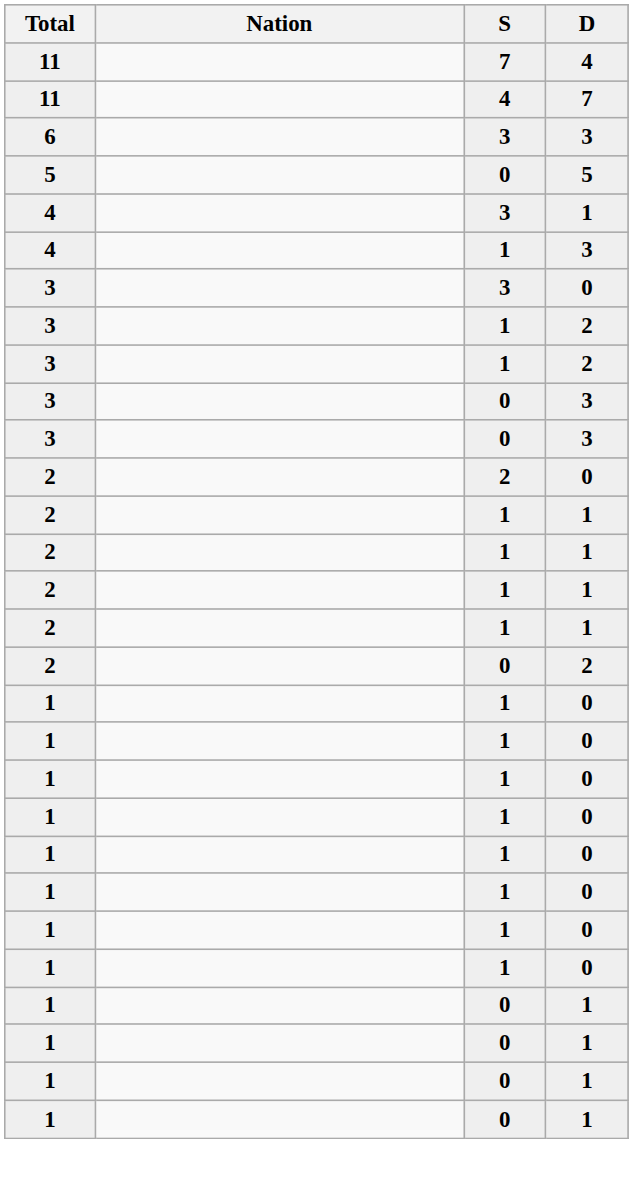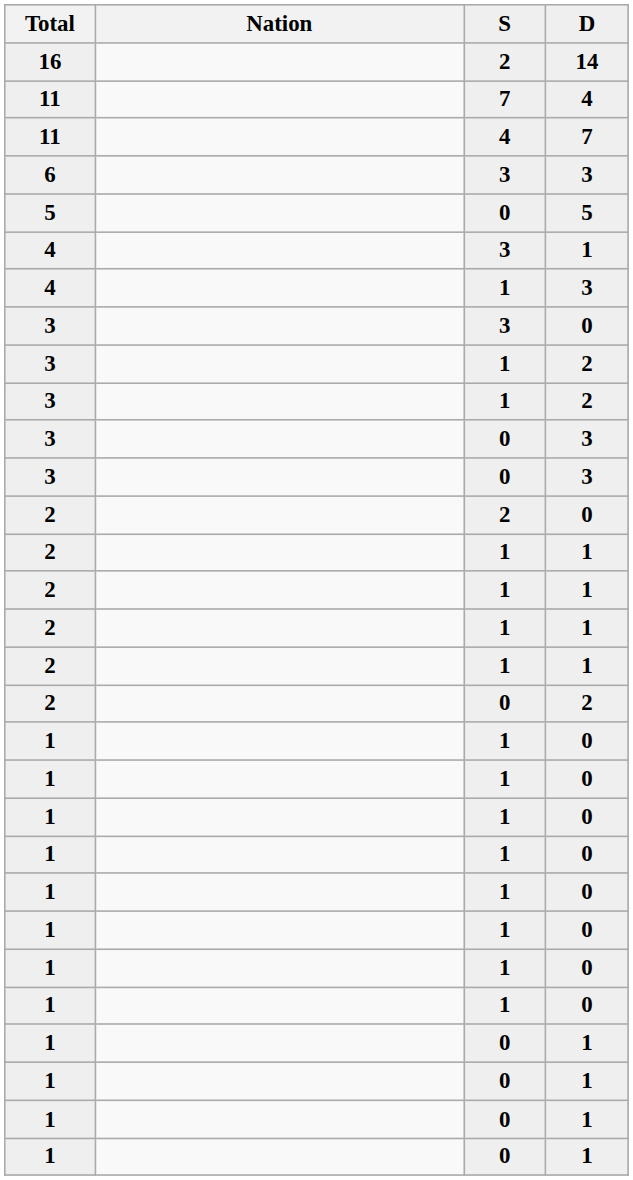 <table class="wikitable" style="font-size:90%;">
 <tr>
 <th width=50>Total</th>
 <th width=225>Nation</th>
 <th width=45 style="background:#efefef"> S </th>
 <th width=45 style="background:#efefef"> D </th>
+</tr>
+<tr align=center>
+<td bgcolor=#efefef><strong>16</strong></td>
+<td align=left></td>
+<td bgcolor=#efefef><strong>2</strong></td>
+<td bgcolor=#efefef><strong>14</strong></td>
 </tr>
 <tr align=center>
 <td bgcolor=#efefef><strong>11</strong></td>
 <td align=left></td>
 <td bgcolor=#efefef><strong>7</strong></td>
 <td bgcolor=#efefef><strong>4</strong></td>
 </tr>
 <tr align=center>
 <td bgcolor=#efefef><strong>11</strong></td>
 <td align=left></td>
 <td bgcolor=#efefef><strong>4</strong></td>
 <td bgcolor=#efefef><strong>7</strong></td>
 </tr>
 <tr align=center>
 <td bgcolor=#efefef><strong>6</strong></td>
 <td align=left></td>
 <td bgcolor=#efefef><strong>3</strong></td>
 <td bgcolor=#efefef><strong>3</strong></td>
 </tr>
 <tr align=center>
 <td bgcolor=#efefef><strong>5</strong></td>
 <td align=left></td>
 <td bgcolor=#efefef><strong>0</strong></td>
 <td bgcolor=#efefef><strong>5</strong></td>
 </tr>
 <tr align=center>
 <td bgcolor=#efefef><strong>4</strong></td>
 <td align=left></td>
 <td bgcolor=#efefef><strong>3</strong></td>
 <td bgcolor=#efefef><strong>1</strong></td>
 </tr>
 <tr align=center>
 <td bgcolor=#efefef><strong>4</strong></td>
 <td align=left></td>
 <td bgcolor=#efefef><strong>1</strong></td>
 <td bgcolor=#efefef><strong>3</strong></td>
 </tr>
 <tr align=center>
 <td bgcolor=#efefef><strong>3</strong></td>
 <td align=left></td>
 <td bgcolor=#efefef><strong>3</strong></td>
 <td bgcolor=#efefef><strong>0</strong></td>
 </tr>
 <tr align=center>
 <td bgcolor=#efefef><strong>3</strong></td>
 <td align=left></td>
 <td bgcolor=#efefef><strong>1</strong></td>
 <td bgcolor=#efefef><strong>2</strong></td>
 </tr>
 <tr align=center>
 <td bgcolor=#efefef><strong>3</strong></td>
 <td align=left></td>
 <td bgcolor=#efefef><strong>1</strong></td>
 <td bgcolor=#efefef><strong>2</strong></td>
 </tr>
 <tr align=center>
 <td bgcolor=#efefef><strong>3</strong></td>
 <td align=left></td>
 <td bgcolor=#efefef><strong>0</strong></td>
 <td bgcolor=#efefef><strong>3</strong></td>
 </tr>
 <tr align=center>
 <td bgcolor=#efefef><strong>3</strong></td>
 <td align=left></td>
 <td bgcolor=#efefef><strong>0</strong></td>
 <td bgcolor=#efefef><strong>3</strong></td>
 </tr>
 <tr align=center>
 <td bgcolor=#efefef><strong>2</strong></td>
 <td align=left></td>
 <td bgcolor=#efefef><strong>2</strong></td>
 <td bgcolor=#efefef><strong>0</strong></td>
 </tr>
 <tr align=center>
 <td bgcolor=#efefef><strong>2</strong></td>
 <td align=left></td>
 <td bgcolor=#efefef><strong>1</strong></td>
 <td bgcolor=#efefef><strong>1</strong></td>
 </tr>
 <tr align=center>
 <td bgcolor=#efefef><strong>2</strong></td>
 <td align=left></td>
 <td bgcolor=#efefef><strong>1</strong></td>
 <td bgcolor=#efefef><strong>1</strong></td>
 </tr>
 <tr align=center>
 <td bgcolor=#efefef><strong>2</strong></td>
 <td align=left></td>
 <td bgcolor=#efefef><strong>1</strong></td>
 <td bgcolor=#efefef><strong>1</strong></td>
 </tr>
 <tr align=center>
 <td bgcolor=#efefef><strong>2</strong></td>
 <td align=left></td>
 <td bgcolor=#efefef><strong>1</strong></td>
 <td bgcolor=#efefef><strong>1</strong></td>
 </tr>
 <tr align=center>
 <td bgcolor=#efefef><strong>2</strong></td>
 <td align=left></td>
 <td bgcolor=#efefef><strong>0</strong></td>
 <td bgcolor=#efefef><strong>2</strong></td>
 </tr>
 <tr align=center>
 <td bgcolor=#efefef><strong>1</strong></td>
 <td align=left></td>
 <td bgcolor=#efefef><strong>1</strong></td>
 <td bgcolor=#efefef><strong>0</strong></td>
 </tr>
 <tr align=center>
 <td bgcolor=#efefef><strong>1</strong></td>
 <td align=left></td>
 <td bgcolor=#efefef><strong>1</strong></td>
 <td bgcolor=#efefef><strong>0</strong></td>
 </tr>
 <tr align=center>
 <td bgcolor=#efefef><strong>1</strong></td>
 <td align=left></td>
 <td bgcolor=#efefef><strong>1</strong></td>
 <td bgcolor=#efefef><strong>0</strong></td>
 </tr>
 <tr align=center>
 <td bgcolor=#efefef><strong>1</strong></td>
 <td align=left></td>
 <td bgcolor=#efefef><strong>1</strong></td>
 <td bgcolor=#efefef><strong>0</strong></td>
 </tr>
 <tr align=center>
 <td bgcolor=#efefef><strong>1</strong></td>
 <td align=left></td>
 <td bgcolor=#efefef><strong>1</strong></td>
 <td bgcolor=#efefef><strong>0</strong></td>
 </tr>
 <tr align=center>
 <td bgcolor=#efefef><strong>1</strong></td>
 <td align=left></td>
 <td bgcolor=#efefef><strong>1</strong></td>
 <td bgcolor=#efefef><strong>0</strong></td>
 </tr>
 <tr align=center>
 <td bgcolor=#efefef><strong>1</strong></td>
 <td align=left></td>
 <td bgcolor=#efefef><strong>1</strong></td>
 <td bgcolor=#efefef><strong>0</strong></td>
 </tr>
 <tr align=center>
 <td bgcolor=#efefef><strong>1</strong></td>
 <td align=left></td>
 <td bgcolor=#efefef><strong>1</strong></td>
 <td bgcolor=#efefef><strong>0</strong></td>
 </tr>
 <tr align=center>
 <td bgcolor=#efefef><strong>1</strong></td>
 <td align=left></td>
 <td bgcolor=#efefef><strong>0</strong></td>
 <td bgcolor=#efefef><strong>1</strong></td>
 </tr>
 <tr align=center>
 <td bgcolor=#efefef><strong>1</strong></td>
 <td align=left></td>
 <td bgcolor=#efefef><strong>0</strong></td>
 <td bgcolor=#efefef><strong>1</strong></td>
 </tr>
 <tr align=center>
 <td bgcolor=#efefef><strong>1</strong></td>
 <td align=left></td>
 <td bgcolor=#efefef><strong>0</strong></td>
 <td bgcolor=#efefef><strong>1</strong></td>
 </tr>
 <tr align=center>
 <td bgcolor=#efefef><strong>1</strong></td>
 <td align=left></td>
 <td bgcolor=#efefef><strong>0</strong></td>
 <td bgcolor=#efefef><strong>1</strong></td>
 </tr>
 </table>
